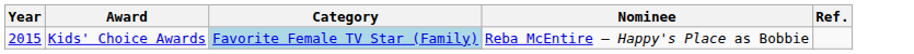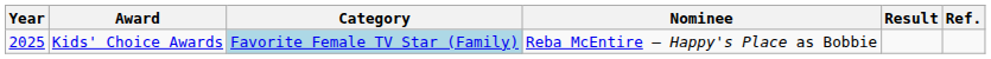 <table class="wikitable">
 <tr>
 <th>Year</th>
 <th>Award</th>
 <th>Category</th>
 <th>Nominee</th>
+<th>Result</th>
 <th>Ref.</th>
 </tr>
 <tr>
-<td><a href='#'>2015</a></td>
+<td><a href='#'>2025</a></td>
 <td><a href='#'>Kids' Choice Awards</a></td>
 <td style="background: lightblue;"><a href='#'>Favorite Female TV Star (Family)</a></td>
 <td><a href='#'>Reba McEntire</a> – <em>Happy's Place</em> as Bobbie</td>
 <td></td>
+<td></td>
 </tr>
 </table>
